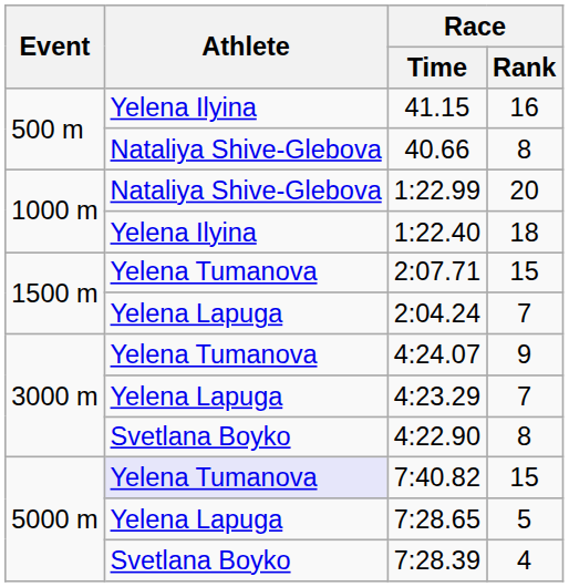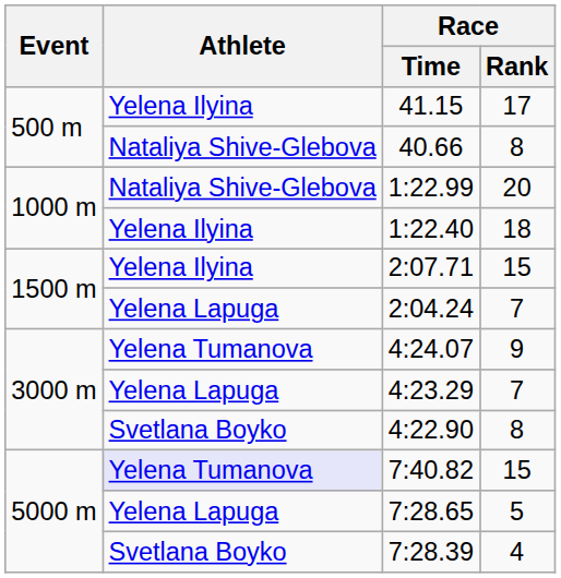 <table class="wikitable" border="1" style="font-size:90%">
 <tr>
 <th rowspan=2>Event</th>
 <th rowspan=2>Athlete</th>
 <th colspan=2>Race</th>
 </tr>
 <tr>
 <th>Time</th>
 <th>Rank</th>
 </tr>
 <tr>
 <td rowspan=2>500 m</td>
 <td><a href='#'>Yelena Ilyina</a></td>
 <td align=center>41.15</td>
-<td align=center>16</td>
+<td align=center>17</td>
 </tr>
 <tr>
 <td><a href='#'>Nataliya Shive-Glebova</a></td>
 <td align=center>40.66</td>
 <td align=center>8</td>
 </tr>
 <tr>
 <td rowspan=2>1000 m</td>
 <td><a href='#'>Nataliya Shive-Glebova</a></td>
 <td align=center>1:22.99</td>
 <td align=center>20</td>
 </tr>
 <tr>
 <td><a href='#'>Yelena Ilyina</a></td>
 <td align=center>1:22.40</td>
 <td align=center>18</td>
 </tr>
 <tr>
 <td rowspan=2>1500 m</td>
-<td><a href='#'>Yelena Tumanova</a></td>
+<td><a href='#'>Yelena Ilyina</a></td>
 <td align=center>2:07.71</td>
 <td align=center>15</td>
 </tr>
 <tr>
 <td><a href='#'>Yelena Lapuga</a></td>
 <td align=center>2:04.24</td>
 <td align=center>7</td>
 </tr>
 <tr>
 <td rowspan=3>3000 m</td>
 <td><a href='#'>Yelena Tumanova</a></td>
 <td align=center>4:24.07</td>
 <td align=center>9</td>
 </tr>
 <tr>
 <td><a href='#'>Yelena Lapuga</a></td>
 <td align=center>4:23.29</td>
 <td align=center>7</td>
 </tr>
 <tr>
 <td><a href='#'>Svetlana Boyko</a></td>
 <td align=center>4:22.90</td>
 <td align=center>8</td>
 </tr>
 <tr>
 <td rowspan=3>5000 m</td>
 <td style="background: lavender;"><a href='#'>Yelena Tumanova</a></td>
 <td align=center>7:40.82</td>
 <td align=center>15</td>
 </tr>
 <tr>
 <td><a href='#'>Yelena Lapuga</a></td>
 <td align=center>7:28.65</td>
 <td align=center>5</td>
 </tr>
 <tr>
 <td><a href='#'>Svetlana Boyko</a></td>
 <td align=center>7:28.39</td>
 <td align=center>4</td>
 </tr>
 </table>
